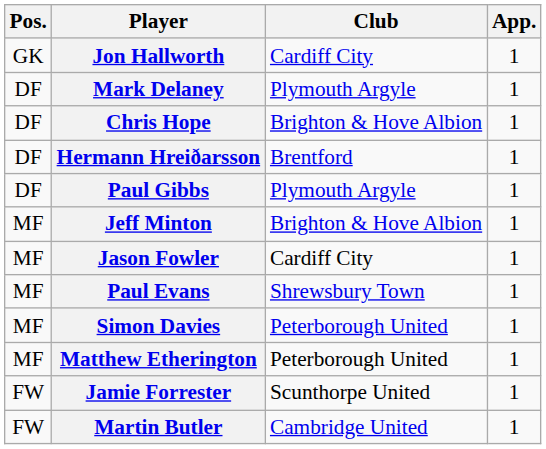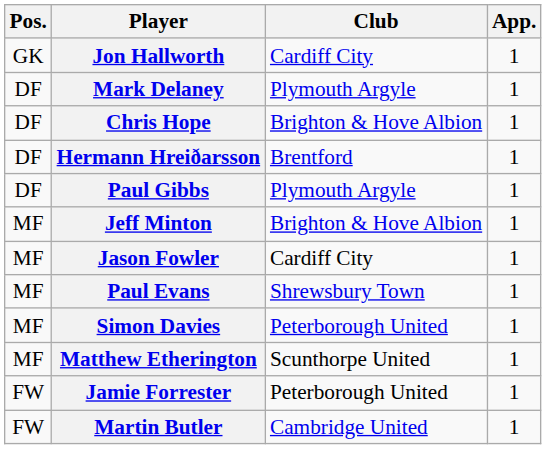 <table class="wikitable plainrowheaders" style="text-align: left">
 <tr>
 <th scope=col>Pos.</th>
 <th scope=col>Player</th>
 <th scope=col>Club</th>
 <th scope=col>App.</th>
 </tr>
 <tr>
 <td style=text-align:center>GK</td>
 <th scope=row><a href='#'>Jon Hallworth</a></th>
 <td><a href='#'>Cardiff City</a></td>
 <td style=text-align:center>1</td>
 </tr>
 <tr>
 <td style=text-align:center>DF</td>
 <th scope=row><a href='#'>Mark Delaney</a></th>
 <td><a href='#'>Plymouth Argyle</a></td>
 <td style=text-align:center>1</td>
 </tr>
 <tr>
 <td style=text-align:center>DF</td>
 <th scope=row><a href='#'>Chris Hope</a></th>
 <td><a href='#'>Brighton & Hove Albion</a></td>
 <td style=text-align:center>1</td>
 </tr>
 <tr>
 <td style=text-align:center>DF</td>
 <th scope=row><a href='#'>Hermann Hreiðarsson</a></th>
 <td><a href='#'>Brentford</a></td>
 <td style=text-align:center>1</td>
 </tr>
 <tr>
 <td style=text-align:center>DF</td>
 <th scope=row><a href='#'>Paul Gibbs</a></th>
 <td><a href='#'>Plymouth Argyle</a></td>
 <td style=text-align:center>1</td>
 </tr>
 <tr>
 <td style=text-align:center>MF</td>
 <th scope=row><a href='#'>Jeff Minton</a></th>
 <td><a href='#'>Brighton & Hove Albion</a></td>
 <td style=text-align:center>1</td>
 </tr>
 <tr>
 <td style=text-align:center>MF</td>
 <th scope=row><a href='#'>Jason Fowler</a></th>
 <td>Cardiff City</td>
 <td style=text-align:center>1</td>
 </tr>
 <tr>
 <td style=text-align:center>MF</td>
 <th scope=row><a href='#'>Paul Evans</a></th>
 <td><a href='#'>Shrewsbury Town</a></td>
 <td style=text-align:center>1</td>
 </tr>
 <tr>
 <td style=text-align:center>MF</td>
 <th scope=row><a href='#'>Simon Davies</a></th>
 <td><a href='#'>Peterborough United</a></td>
 <td style=text-align:center>1</td>
 </tr>
 <tr>
 <td style=text-align:center>MF</td>
 <th scope=row><a href='#'>Matthew Etherington</a></th>
-<td>Peterborough United</td>
+<td>Scunthorpe United</td>
 <td style=text-align:center>1</td>
 </tr>
 <tr>
 <td style=text-align:center>FW</td>
 <th scope=row><a href='#'>Jamie Forrester</a></th>
-<td>Scunthorpe United</td>
+<td>Peterborough United</td>
 <td style=text-align:center>1</td>
 </tr>
 <tr>
 <td style=text-align:center>FW</td>
 <th scope=row><a href='#'>Martin Butler</a></th>
 <td><a href='#'>Cambridge United</a></td>
 <td style=text-align:center>1</td>
 </tr>
 </table>
